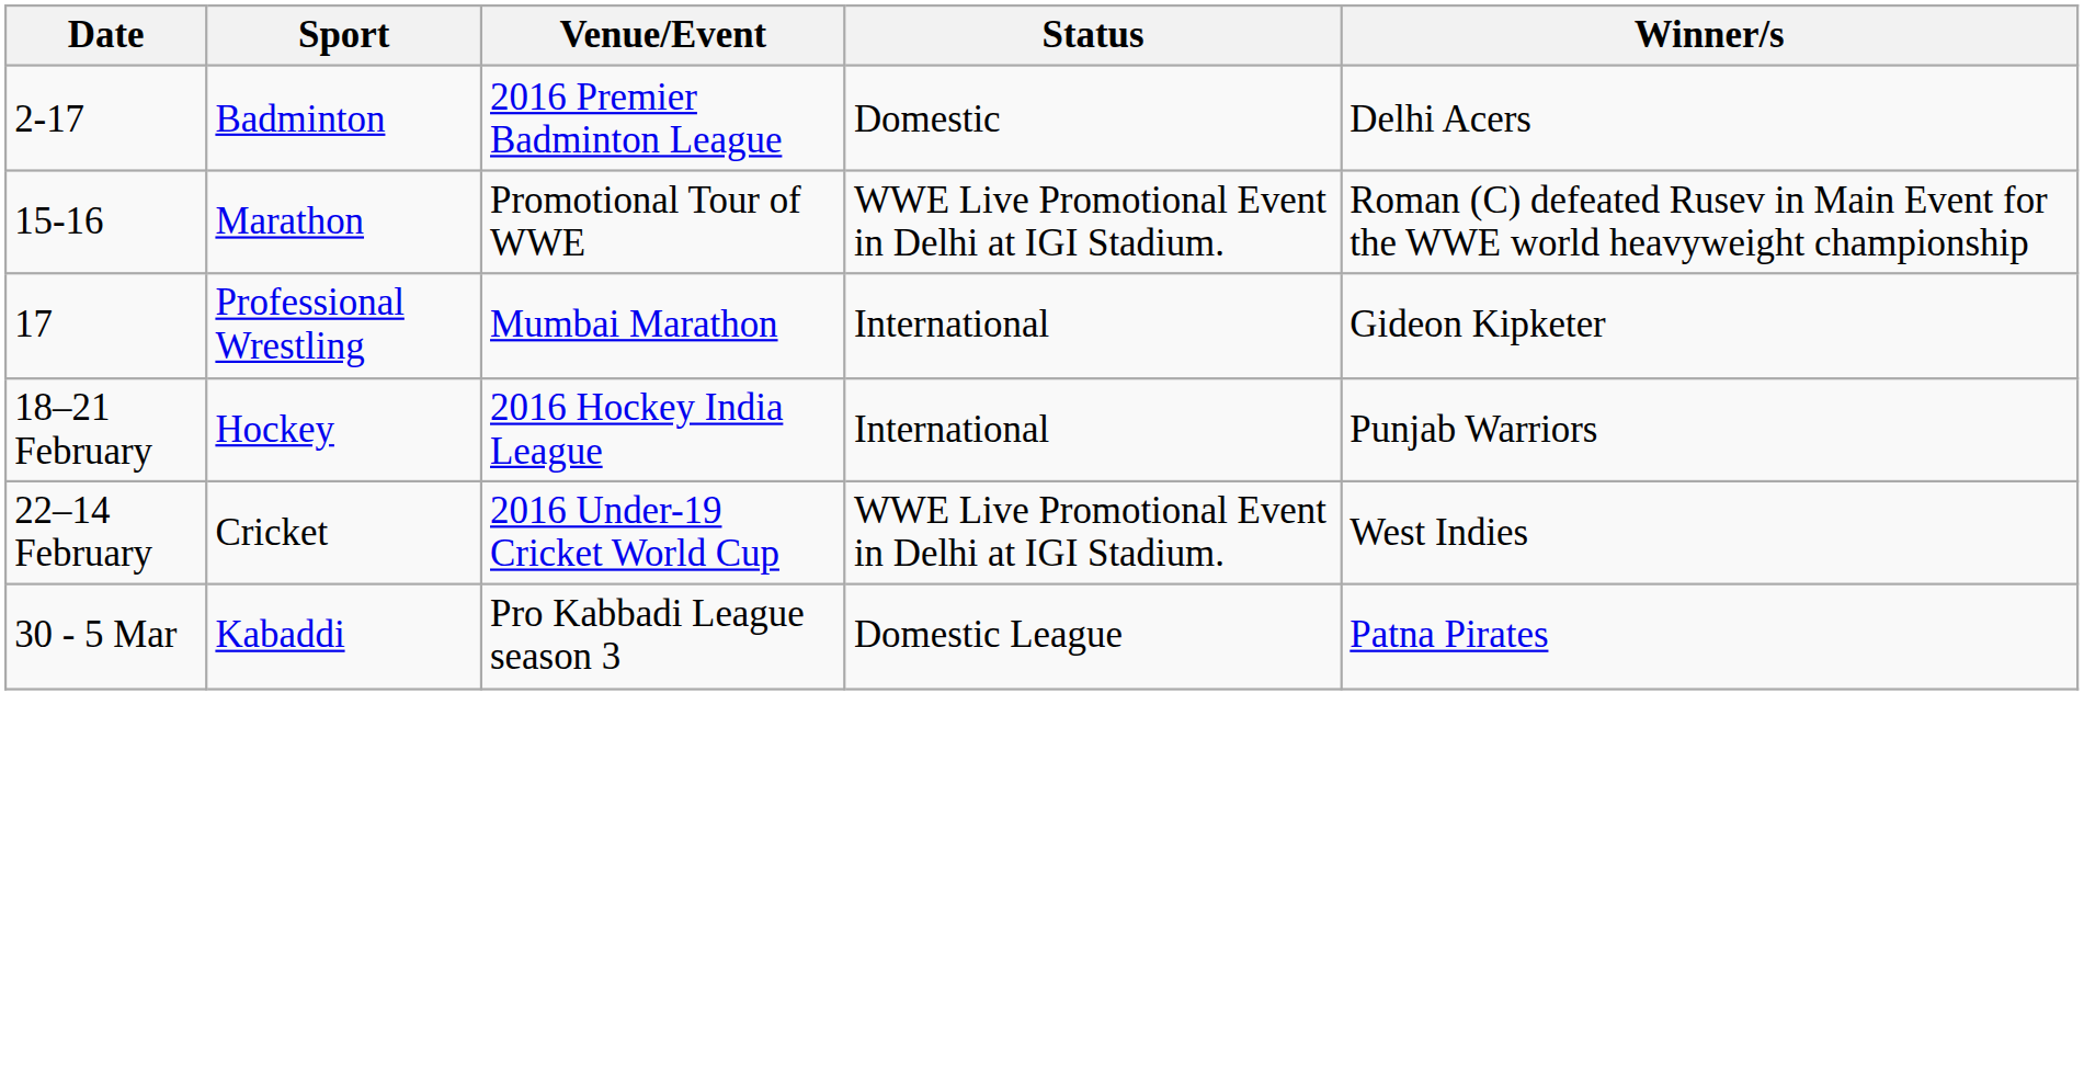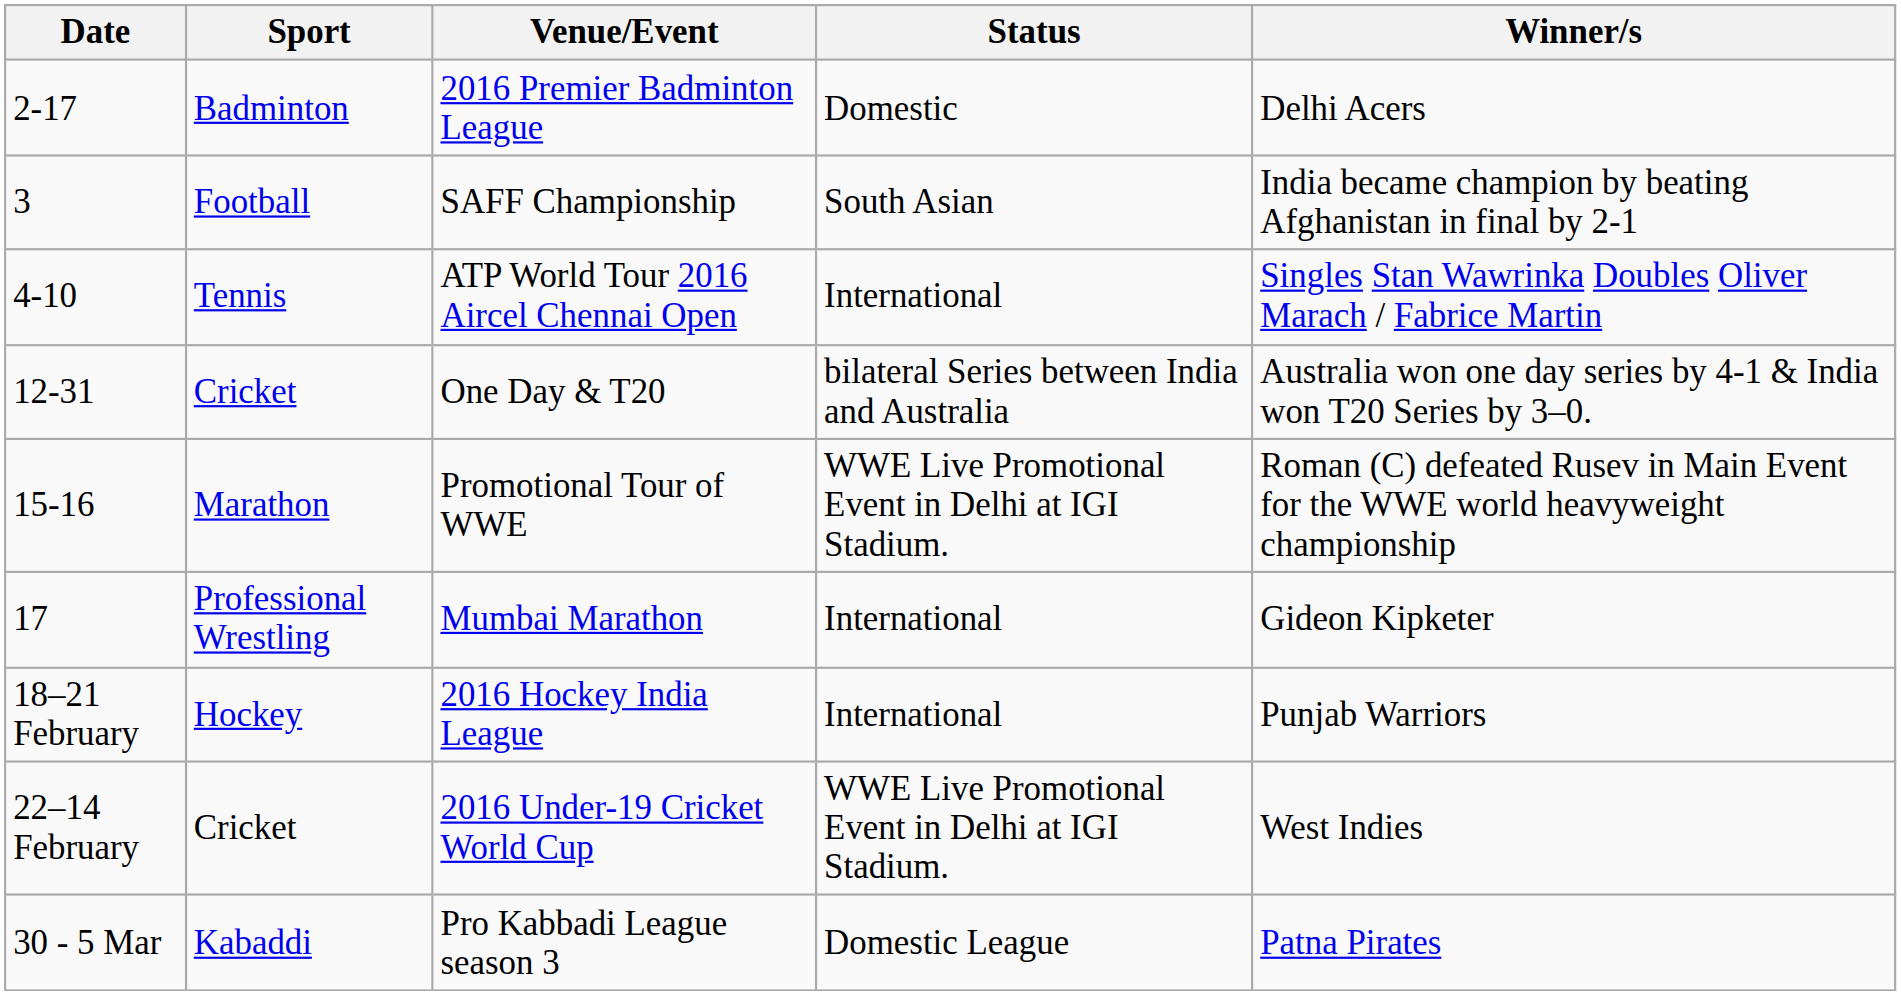 <table class="wikitable sortable">
 <tr>
 <th>Date</th>
 <th>Sport</th>
 <th>Venue/Event</th>
 <th>Status</th>
 <th>Winner/s</th>
 </tr>
 <tr>
 <td>2-17</td>
 <td><a href='#'>Badminton</a></td>
 <td><a href='#'>2016 Premier Badminton League</a></td>
 <td>Domestic</td>
 <td>Delhi Acers</td>
+</tr>
+<tr>
+<td>3</td>
+<td><a href='#'>Football</a></td>
+<td>SAFF Championship</td>
+<td>South Asian</td>
+<td>India became champion by beating Afghanistan in final by 2-1</td>
+</tr>
+<tr>
+<td>4-10</td>
+<td><a href='#'>Tennis</a></td>
+<td>ATP World Tour <a href='#'>2016 Aircel Chennai Open</a></td>
+<td>International</td>
+<td><a href='#'>Singles</a>  <a href='#'>Stan Wawrinka</a> <a href='#'>Doubles</a>  <a href='#'>Oliver Marach</a> /  <a href='#'>Fabrice Martin</a></td>
+</tr>
+<tr>
+<td>12-31</td>
+<td><a href='#'>Cricket</a></td>
+<td>One Day & T20</td>
+<td>bilateral Series between India and Australia</td>
+<td>Australia won one day series by 4-1 & India won T20 Series by 3–0.</td>
 </tr>
 <tr>
 <td>15-16</td>
 <td><a href='#'>Marathon</a></td>
 <td>Promotional Tour of WWE</td>
 <td>WWE Live Promotional Event in Delhi at IGI Stadium.</td>
 <td>Roman (C) defeated Rusev in Main Event for the WWE world heavyweight championship</td>
 </tr>
 <tr>
 <td>17</td>
 <td><a href='#'>Professional Wrestling</a></td>
 <td><a href='#'>Mumbai Marathon</a></td>
 <td>International</td>
 <td>Gideon Kipketer</td>
 </tr>
 <tr>
 <td>18–21 February</td>
 <td><a href='#'>Hockey</a></td>
 <td><a href='#'>2016 Hockey India League</a></td>
 <td>International</td>
 <td>Punjab Warriors</td>
 </tr>
 <tr>
 <td>22–14 February</td>
 <td>Cricket</td>
 <td><a href='#'>2016 Under-19 Cricket World Cup</a></td>
 <td>WWE Live Promotional Event in Delhi at IGI Stadium.</td>
 <td>West Indies</td>
 </tr>
 <tr>
 <td>30 - 5 Mar</td>
 <td><a href='#'>Kabaddi</a></td>
 <td>Pro Kabbadi League season 3</td>
 <td>Domestic League</td>
 <td><a href='#'>Patna Pirates</a></td>
 </tr>
 </table>
